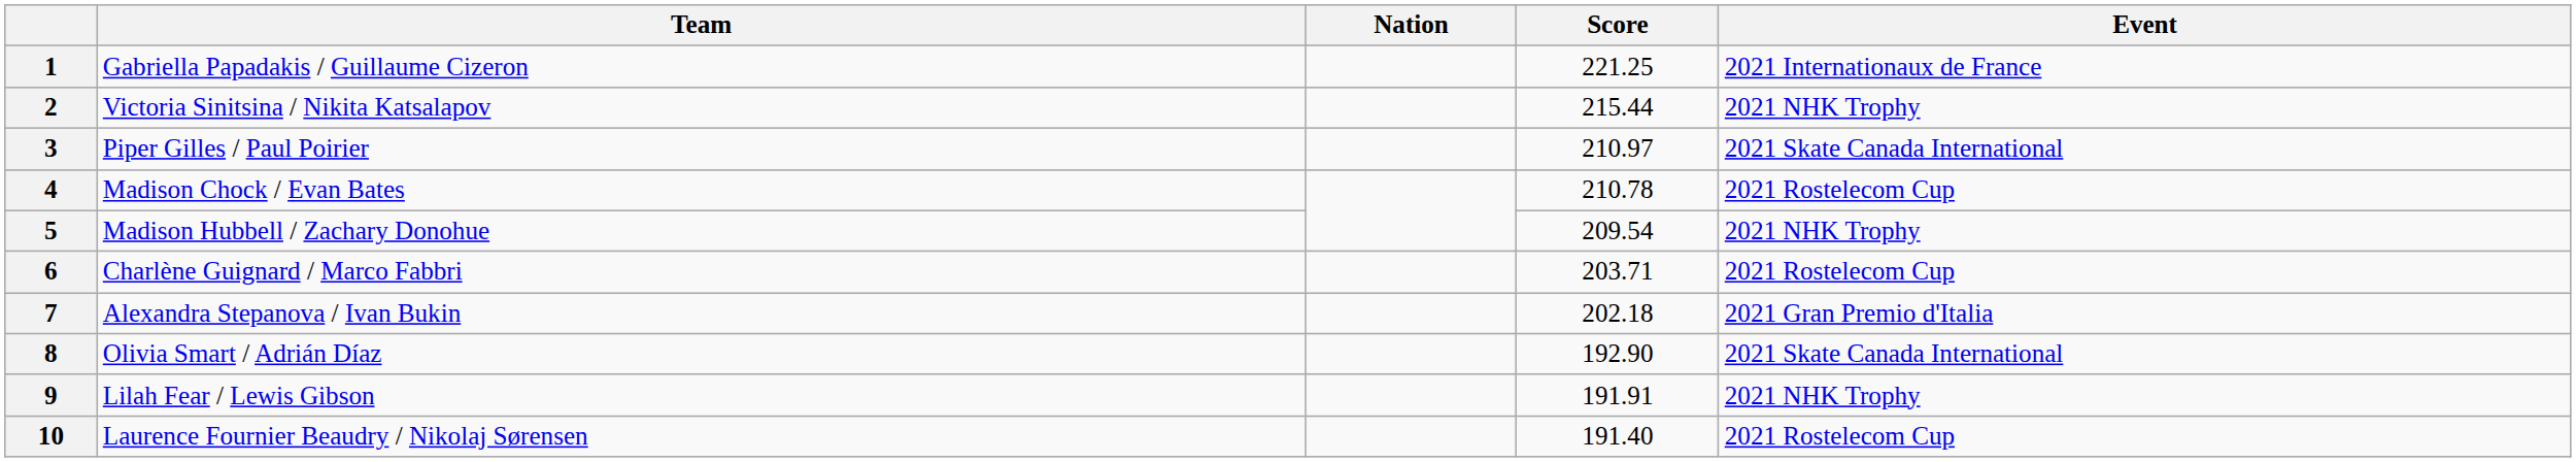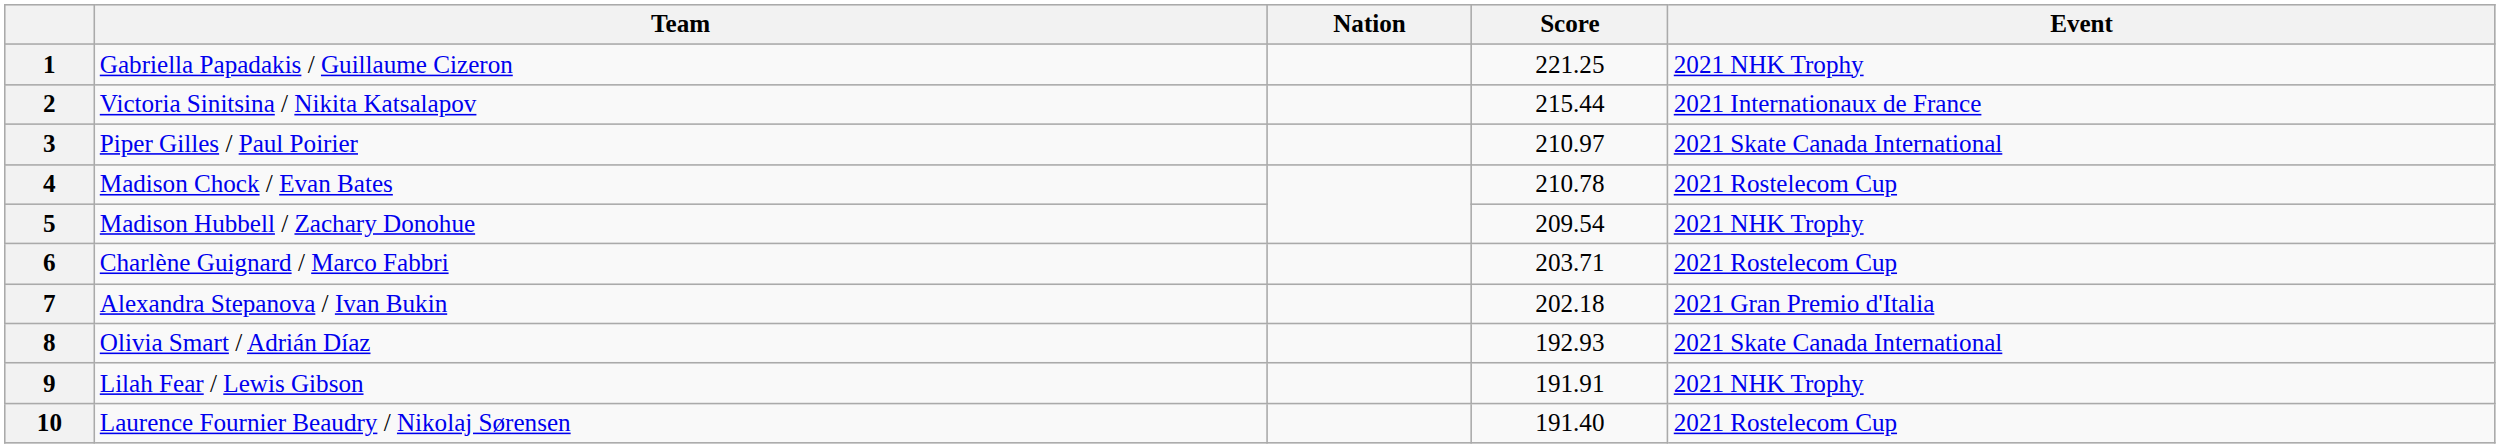 <table class="wikitable sortable" style="text-align:left; width:80%">
 <tr>
 <th scope="col"></th>
 <th scope="col">Team</th>
 <th scope="col">Nation</th>
 <th scope="col">Score</th>
 <th scope="col">Event</th>
 </tr>
 <tr>
 <th scope="row">1</th>
 <td><a href='#'>Gabriella Papadakis</a> / <a href='#'>Guillaume Cizeron</a></td>
 <td></td>
 <td style="text-align:center;">221.25</td>
-<td><a href='#'>2021 Internationaux de France</a></td>
+<td><a href='#'>2021 NHK Trophy</a></td>
 </tr>
 <tr>
 <th scope="row">2</th>
 <td><a href='#'>Victoria Sinitsina</a> / <a href='#'>Nikita Katsalapov</a></td>
 <td></td>
 <td style="text-align:center;">215.44</td>
-<td><a href='#'>2021 NHK Trophy</a></td>
+<td><a href='#'>2021 Internationaux de France</a></td>
 </tr>
 <tr>
 <th scope="row">3</th>
 <td><a href='#'>Piper Gilles</a> / <a href='#'>Paul Poirier</a></td>
 <td></td>
 <td style="text-align:center;">210.97</td>
 <td><a href='#'>2021 Skate Canada International</a></td>
 </tr>
 <tr>
 <th scope="row">4</th>
 <td><a href='#'>Madison Chock</a> / <a href='#'>Evan Bates</a></td>
 <td rowspan="2"></td>
 <td style="text-align:center;">210.78</td>
 <td><a href='#'>2021 Rostelecom Cup</a></td>
 </tr>
 <tr>
 <th scope="row">5</th>
 <td><a href='#'>Madison Hubbell</a> / <a href='#'>Zachary Donohue</a></td>
 <td style="text-align:center;">209.54</td>
 <td><a href='#'>2021 NHK Trophy</a></td>
 </tr>
 <tr>
 <th scope="row">6</th>
 <td><a href='#'>Charlène Guignard</a> / <a href='#'>Marco Fabbri</a></td>
 <td></td>
 <td style="text-align:center;">203.71</td>
 <td><a href='#'>2021 Rostelecom Cup</a></td>
 </tr>
 <tr>
 <th scope="row">7</th>
 <td><a href='#'>Alexandra Stepanova</a> / <a href='#'>Ivan Bukin</a></td>
 <td></td>
 <td style="text-align:center;">202.18</td>
 <td><a href='#'>2021 Gran Premio d'Italia</a></td>
 </tr>
 <tr>
 <th scope="row">8</th>
 <td><a href='#'>Olivia Smart</a> / <a href='#'>Adrián Díaz</a></td>
 <td></td>
-<td style="text-align:center;">192.90</td>
+<td style="text-align:center;">192.93</td>
 <td><a href='#'>2021 Skate Canada International</a></td>
 </tr>
 <tr>
 <th scope="row">9</th>
 <td><a href='#'>Lilah Fear</a> / <a href='#'>Lewis Gibson</a></td>
 <td></td>
 <td style="text-align:center;">191.91</td>
 <td><a href='#'>2021 NHK Trophy</a></td>
 </tr>
 <tr>
 <th scope="row">10</th>
 <td><a href='#'>Laurence Fournier Beaudry</a> / <a href='#'>Nikolaj Sørensen</a></td>
 <td></td>
 <td style="text-align:center;">191.40</td>
 <td><a href='#'>2021 Rostelecom Cup</a></td>
 </tr>
 </table>
